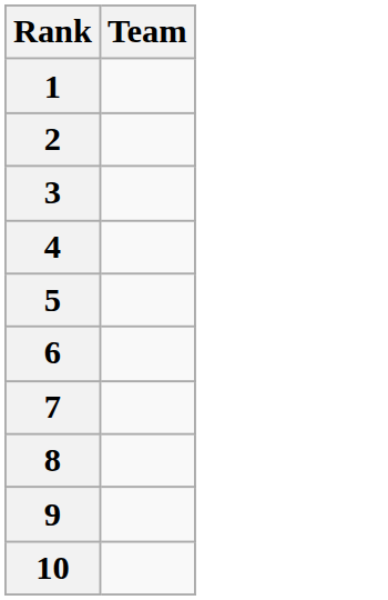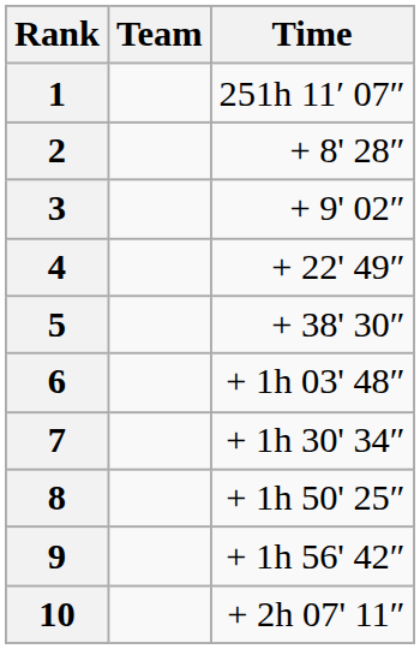 <table class="wikitable">
 <tr>
 <th scope="col">Rank</th>
 <th scope="col">Team</th>
+<th scope="col">Time</th>
 </tr>
 <tr>
 <th scope="row">1</th>
 <td>  </td>
+<td style="text-align:right;">251h 11′ 07″</td>
 </tr>
 <tr>
 <th scope="row">2</th>
 <td> </td>
+<td style="text-align:right;">+ 8' 28″</td>
 </tr>
 <tr>
 <th scope="row">3</th>
 <td> </td>
+<td style="text-align:right;">+ 9' 02″</td>
 </tr>
 <tr>
 <th scope="row">4</th>
 <td> </td>
+<td style="text-align:right;">+ 22' 49″</td>
 </tr>
 <tr>
 <th scope="row">5</th>
 <td> </td>
+<td style="text-align:right;">+ 38' 30″</td>
 </tr>
 <tr>
 <th scope="row">6</th>
 <td></td>
+<td style="text-align:right;">+ 1h 03' 48″</td>
 </tr>
 <tr>
 <th scope="row">7</th>
 <td> </td>
+<td style="text-align:right;">+ 1h 30' 34″</td>
 </tr>
 <tr>
 <th scope="row">8</th>
 <td> </td>
+<td style="text-align:right;">+ 1h 50' 25″</td>
 </tr>
 <tr>
 <th scope="row">9</th>
 <td> </td>
+<td style="text-align:right;">+ 1h 56' 42″</td>
 </tr>
 <tr>
 <th scope="row">10</th>
 <td> </td>
+<td style="text-align:right;">+ 2h 07' 11″</td>
 </tr>
 </table>
